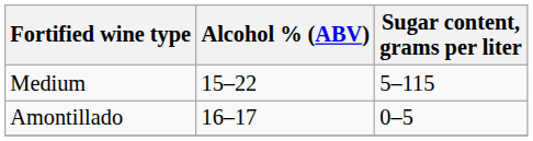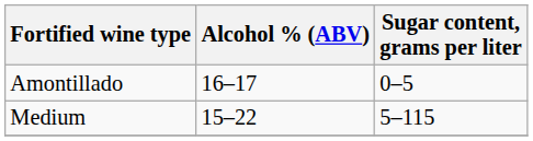 <table class="wikitable">
 <tr>
 <th>Fortified wine type</th>
 <th>Alcohol % (<a href='#'>ABV</a>)</th>
 <th>Sugar content,<br>grams per liter</th>
 </tr>
 <tr>
+<td>Amontillado</td>
+<td>16–17</td>
+<td>0–5</td>
+</tr>
+<tr>
 <td>Medium</td>
 <td>15–22</td>
 <td>5–115</td>
 </tr>
 <tr>
-<td>Amontillado</td>
-<td>16–17</td>
-<td>0–5</td>
-</tr>
-<tr>
 </tr>
 </table>
